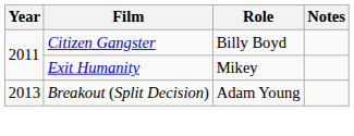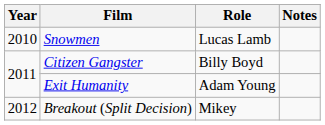 <table class="wikitable sortable">
 <tr>
 <th>Year</th>
 <th>Film</th>
 <th>Role</th>
 <th>Notes</th>
+</tr>
+<tr>
+<td>2010</td>
+<td><em><a href='#'>Snowmen</a></em></td>
+<td>Lucas Lamb</td>
+<td></td>
 </tr>
 <tr>
 <td rowspan="2">2011</td>
 <td><em><a href='#'>Citizen Gangster</a></em></td>
 <td>Billy Boyd</td>
 <td></td>
 </tr>
 <tr>
 <td><em><a href='#'>Exit Humanity</a></em></td>
+<td>Adam Young</td>
+<td></td>
+</tr>
+<tr>
+<td>2012</td>
+<td><em>Breakout</em> (<em>Split Decision</em>)</td>
 <td>Mikey</td>
 <td></td>
 </tr>
-<tr>
-<td>2013</td>
-<td><em>Breakout</em> (<em>Split Decision</em>)</td>
-<td>Adam Young</td>
-<td></td>
-</tr>
 </table>
